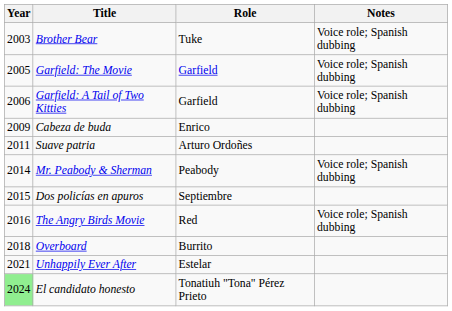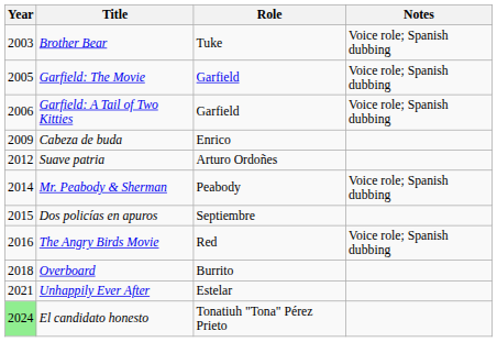 <table class="wikitable sortable">
 <tr>
 <th>Year</th>
 <th>Title</th>
 <th>Role</th>
 <th>Notes</th>
 </tr>
 <tr>
 <td>2003</td>
 <td><em><a href='#'>Brother Bear</a></em></td>
 <td>Tuke</td>
 <td>Voice role; Spanish dubbing</td>
 </tr>
 <tr>
 <td>2005</td>
 <td><em><a href='#'>Garfield: The Movie </a></em></td>
 <td><a href='#'>Garfield</a></td>
 <td>Voice role; Spanish dubbing</td>
 </tr>
 <tr>
 <td>2006</td>
 <td><em><a href='#'>Garfield: A Tail of Two Kitties</a></em></td>
 <td>Garfield</td>
 <td>Voice role; Spanish dubbing</td>
 </tr>
 <tr>
 <td>2009</td>
 <td><em>Cabeza de buda</em></td>
 <td>Enrico</td>
 <td></td>
 </tr>
 <tr>
-<td>2011</td>
+<td>2012</td>
 <td><em>Suave patria</em></td>
 <td>Arturo Ordoñes</td>
 <td></td>
 </tr>
 <tr>
 <td>2014</td>
 <td><em><a href='#'>Mr. Peabody & Sherman</a></em></td>
 <td>Peabody</td>
 <td>Voice role; Spanish dubbing</td>
 </tr>
 <tr>
 <td>2015</td>
 <td><em>Dos policías en apuros</em></td>
 <td>Septiembre</td>
 <td></td>
 </tr>
 <tr>
 <td>2016</td>
 <td><em><a href='#'>The Angry Birds Movie</a></em></td>
 <td>Red</td>
 <td>Voice role; Spanish dubbing</td>
 </tr>
 <tr>
 <td>2018</td>
 <td><em><a href='#'>Overboard</a></em></td>
 <td>Burrito</td>
 <td></td>
 </tr>
 <tr>
 <td>2021</td>
 <td><em><a href='#'>Unhappily Ever After</a></em></td>
 <td>Estelar</td>
 <td></td>
 </tr>
 <tr>
 <td style="background: lightgreen;">2024</td>
 <td><em>El candidato honesto</em></td>
 <td>Tonatiuh "Tona" Pérez Prieto</td>
 <td></td>
 </tr>
 </table>
